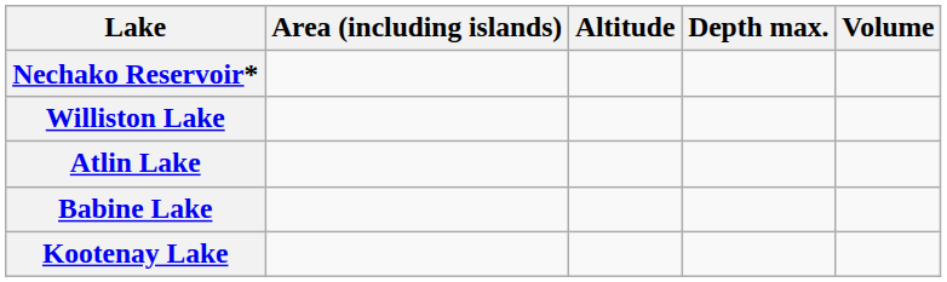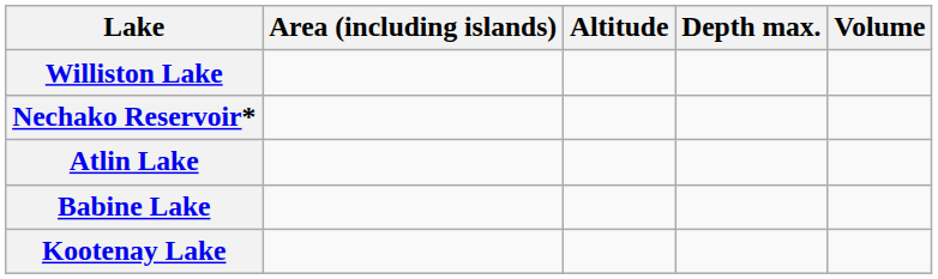 <table class="wikitable sortable" style="text-align:right;">
 <tr>
 <th scope="col">Lake</th>
 <th scope="col" data-sort-type="number">Area (including islands)</th>
 <th scope="col" data-sort-type="number">Altitude</th>
 <th scope="col" data-sort-type="number">Depth max.</th>
 <th scope="col" data-sort-type="number">Volume</th>
 </tr>
 <tr>
-<th scope="row"><a href='#'>Nechako Reservoir</a>*</th>
+<th scope="row"><a href='#'>Williston Lake</a></th>
 <td></td>
 <td></td>
 <td></td>
 <td></td>
 </tr>
 <tr>
-<th scope="row"><a href='#'>Williston Lake</a></th>
+<th scope="row"><a href='#'>Nechako Reservoir</a>*</th>
 <td></td>
 <td></td>
 <td></td>
 <td></td>
 </tr>
 <tr>
 <th scope="row"><a href='#'>Atlin Lake</a></th>
 <td></td>
 <td></td>
 <td></td>
 <td></td>
 </tr>
 <tr>
 <th scope="row"><a href='#'>Babine Lake</a></th>
 <td></td>
 <td></td>
 <td></td>
 <td></td>
 </tr>
 <tr>
 <th scope="row"><a href='#'>Kootenay Lake</a></th>
 <td></td>
 <td></td>
 <td></td>
 <td></td>
 </tr>
 </table>
